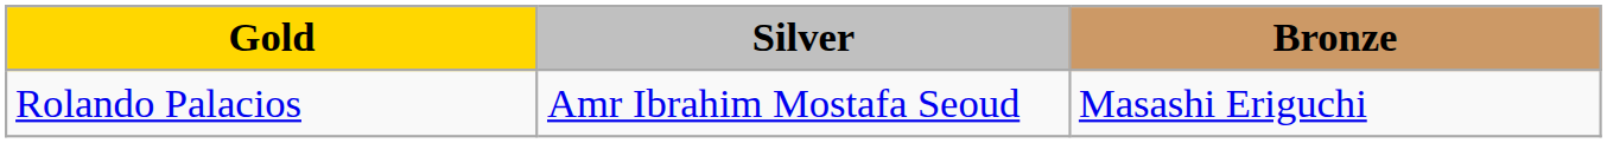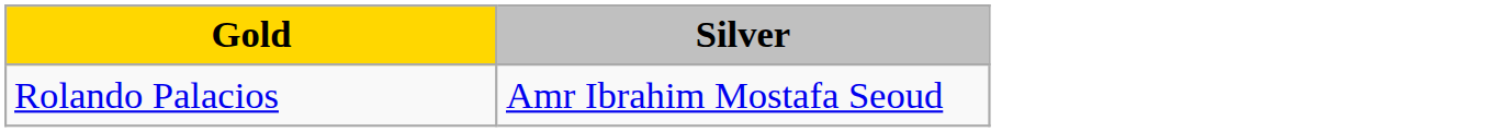 <table class="wikitable" style="text-align:left">
 <tr align="center">
 <td width=200 bgcolor=gold><strong>Gold</strong></td>
 <td width=200 bgcolor=silver><strong>Silver</strong></td>
-<td width=200 bgcolor=CC9966><strong>Bronze</strong></td>
 </tr>
 <tr>
 <td><a href='#'>Rolando Palacios</a><br><em></em></td>
 <td><a href='#'>Amr Ibrahim Mostafa Seoud</a><br><em></em></td>
-<td><a href='#'>Masashi Eriguchi</a><br><em></em></td>
 </tr>
 </table>
